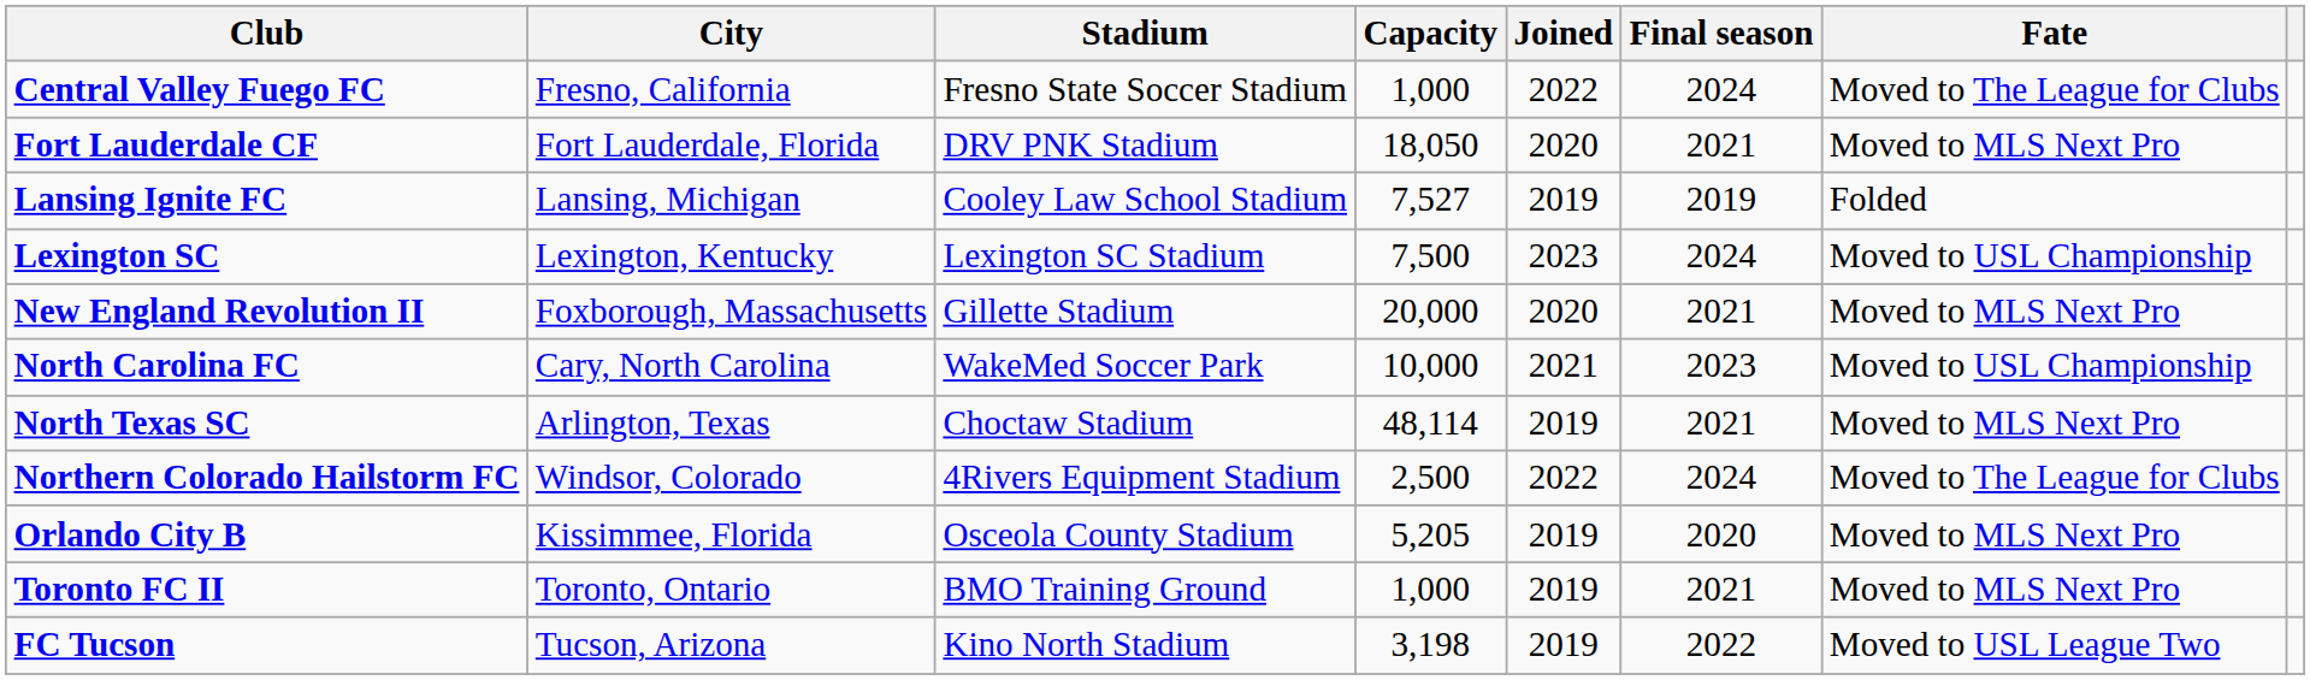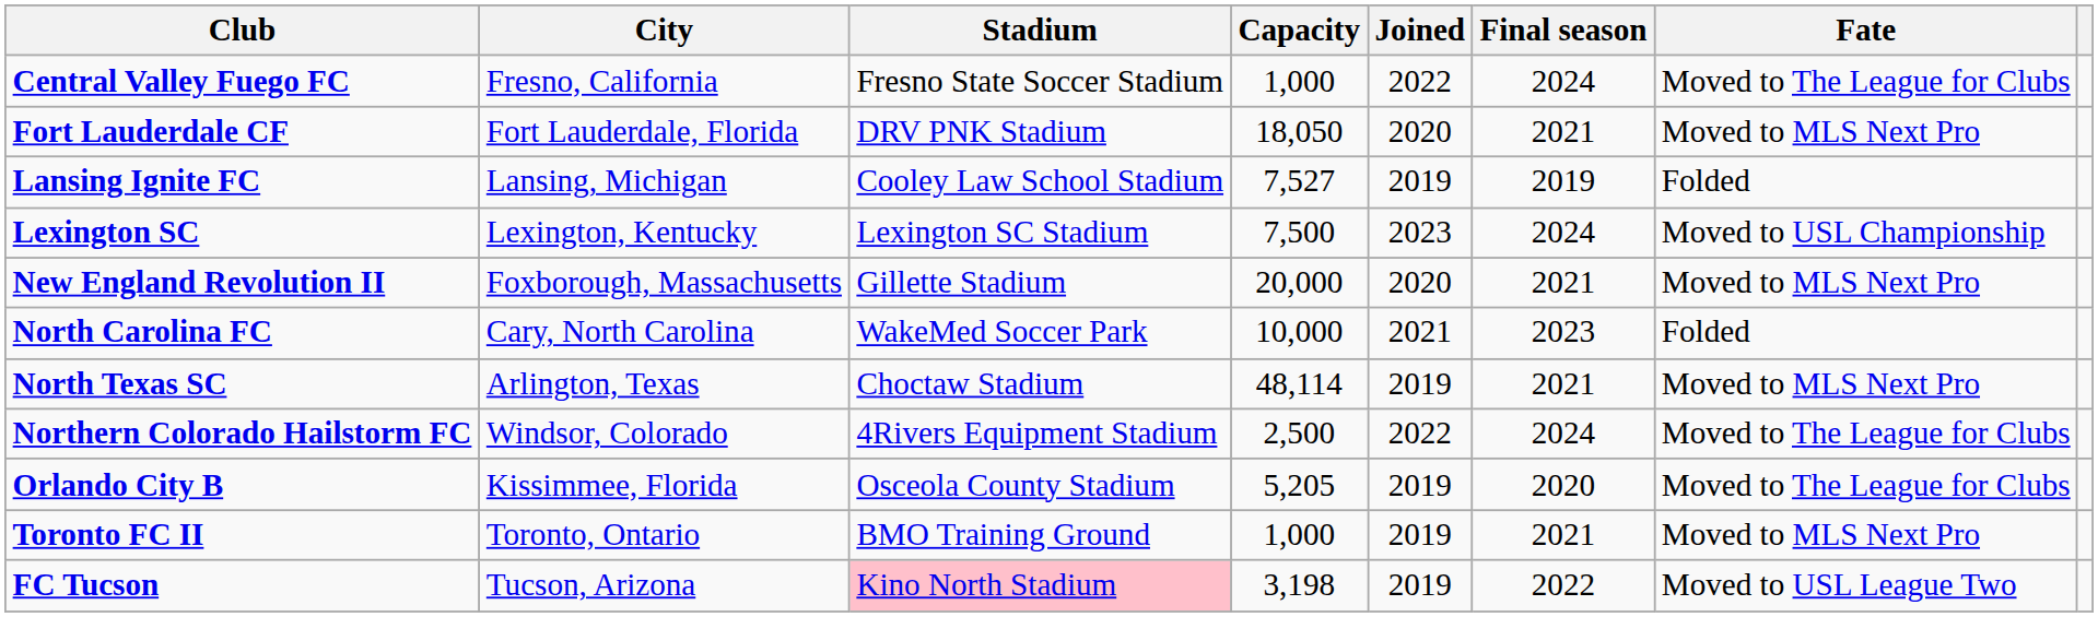 <table class="wikitable sortable" style="text-align:left;">
 <tr>
 <th>Club</th>
 <th>City</th>
 <th>Stadium</th>
 <th>Capacity</th>
 <th>Joined</th>
 <th>Final season</th>
 <th>Fate</th>
 <th></th>
 </tr>
 <tr>
 <td><strong><a href='#'>Central Valley Fuego FC</a></strong></td>
 <td><a href='#'>Fresno, California</a></td>
 <td>Fresno State Soccer Stadium</td>
 <td style="text-align:center;">1,000</td>
 <td style="text-align:center;">2022</td>
 <td style="text-align:center;">2024</td>
 <td>Moved to <a href='#'>The League for Clubs</a></td>
 <td style="text-align:center;"></td>
 </tr>
 <tr>
 <td><strong><a href='#'>Fort Lauderdale CF</a></strong></td>
 <td><a href='#'>Fort Lauderdale, Florida</a></td>
 <td><a href='#'>DRV PNK Stadium</a></td>
 <td style="text-align:center;">18,050</td>
 <td style="text-align:center;">2020</td>
 <td style="text-align:center;">2021</td>
 <td>Moved to <a href='#'>MLS Next Pro</a></td>
 <td style="text-align:center;"></td>
 </tr>
 <tr>
 <td><strong><a href='#'>Lansing Ignite FC</a></strong></td>
 <td><a href='#'>Lansing, Michigan</a></td>
 <td><a href='#'>Cooley Law School Stadium</a></td>
 <td style="text-align:center;">7,527</td>
 <td style="text-align:center;">2019</td>
 <td style="text-align:center;">2019</td>
 <td>Folded</td>
 <td style="text-align:center;"></td>
 </tr>
 <tr>
 <td><strong><a href='#'>Lexington SC</a></strong></td>
 <td><a href='#'>Lexington, Kentucky</a></td>
 <td><a href='#'>Lexington SC Stadium</a></td>
 <td style="text-align:center;">7,500</td>
 <td style="text-align:center;">2023</td>
 <td style="text-align:center;">2024</td>
 <td>Moved to <a href='#'>USL Championship</a></td>
 <td style="text-align:center;"></td>
 </tr>
 <tr>
 <td><strong><a href='#'>New England Revolution II</a></strong></td>
 <td><a href='#'>Foxborough, Massachusetts</a></td>
 <td><a href='#'>Gillette Stadium</a></td>
 <td style="text-align:center;">20,000</td>
 <td style="text-align:center;">2020</td>
 <td style="text-align:center;">2021</td>
 <td>Moved to <a href='#'>MLS Next Pro</a></td>
 <td style="text-align:center;"></td>
 </tr>
 <tr>
 <td><strong><a href='#'>North Carolina FC</a></strong></td>
 <td><a href='#'>Cary, North Carolina</a></td>
 <td><a href='#'>WakeMed Soccer Park</a></td>
 <td style="text-align:center;">10,000</td>
 <td style="text-align:center;">2021</td>
 <td style="text-align:center;">2023</td>
-<td>Moved to <a href='#'>USL Championship</a></td>
+<td>Folded</td>
 <td style="text-align:center;"></td>
 </tr>
 <tr>
 <td><strong><a href='#'>North Texas SC</a></strong></td>
 <td><a href='#'>Arlington, Texas</a></td>
 <td><a href='#'>Choctaw Stadium</a></td>
 <td style="text-align:center;">48,114</td>
 <td style="text-align:center;">2019</td>
 <td style="text-align:center;">2021</td>
 <td>Moved to <a href='#'>MLS Next Pro</a></td>
 <td style="text-align:center;"></td>
 </tr>
 <tr>
 <td><strong><a href='#'>Northern Colorado Hailstorm FC</a></strong></td>
 <td><a href='#'>Windsor, Colorado</a></td>
 <td><a href='#'>4Rivers Equipment Stadium</a></td>
 <td style="text-align:center;">2,500</td>
 <td style="text-align:center;">2022</td>
 <td style="text-align:center;">2024</td>
 <td>Moved to <a href='#'>The League for Clubs</a></td>
 <td style="text-align:center;"></td>
 </tr>
 <tr>
 <td><strong><a href='#'>Orlando City B</a></strong></td>
 <td><a href='#'>Kissimmee, Florida</a></td>
 <td><a href='#'>Osceola County Stadium</a></td>
 <td style="text-align:center;">5,205</td>
 <td style="text-align:center;">2019</td>
 <td style="text-align:center;">2020</td>
-<td>Moved to <a href='#'>MLS Next Pro</a></td>
+<td>Moved to <a href='#'>The League for Clubs</a></td>
 <td style="text-align:center;"></td>
 </tr>
 <tr>
 <td><strong><a href='#'>Toronto FC II</a></strong></td>
 <td><a href='#'>Toronto, Ontario</a></td>
 <td><a href='#'>BMO Training Ground</a></td>
 <td style="text-align:center;">1,000</td>
 <td style="text-align:center;">2019</td>
 <td style="text-align:center;">2021</td>
 <td>Moved to <a href='#'>MLS Next Pro</a></td>
 <td style="text-align:center;"></td>
 </tr>
 <tr>
 <td><strong><a href='#'>FC Tucson</a></strong></td>
 <td><a href='#'>Tucson, Arizona</a></td>
-<td><a href='#'>Kino North Stadium</a></td>
+<td style="background: pink;"><a href='#'>Kino North Stadium</a></td>
 <td style="text-align:center;">3,198</td>
 <td style="text-align:center;">2019</td>
 <td style="text-align:center;">2022</td>
 <td>Moved to <a href='#'>USL League Two</a></td>
 <td style="text-align:center;"></td>
 </tr>
 </table>
